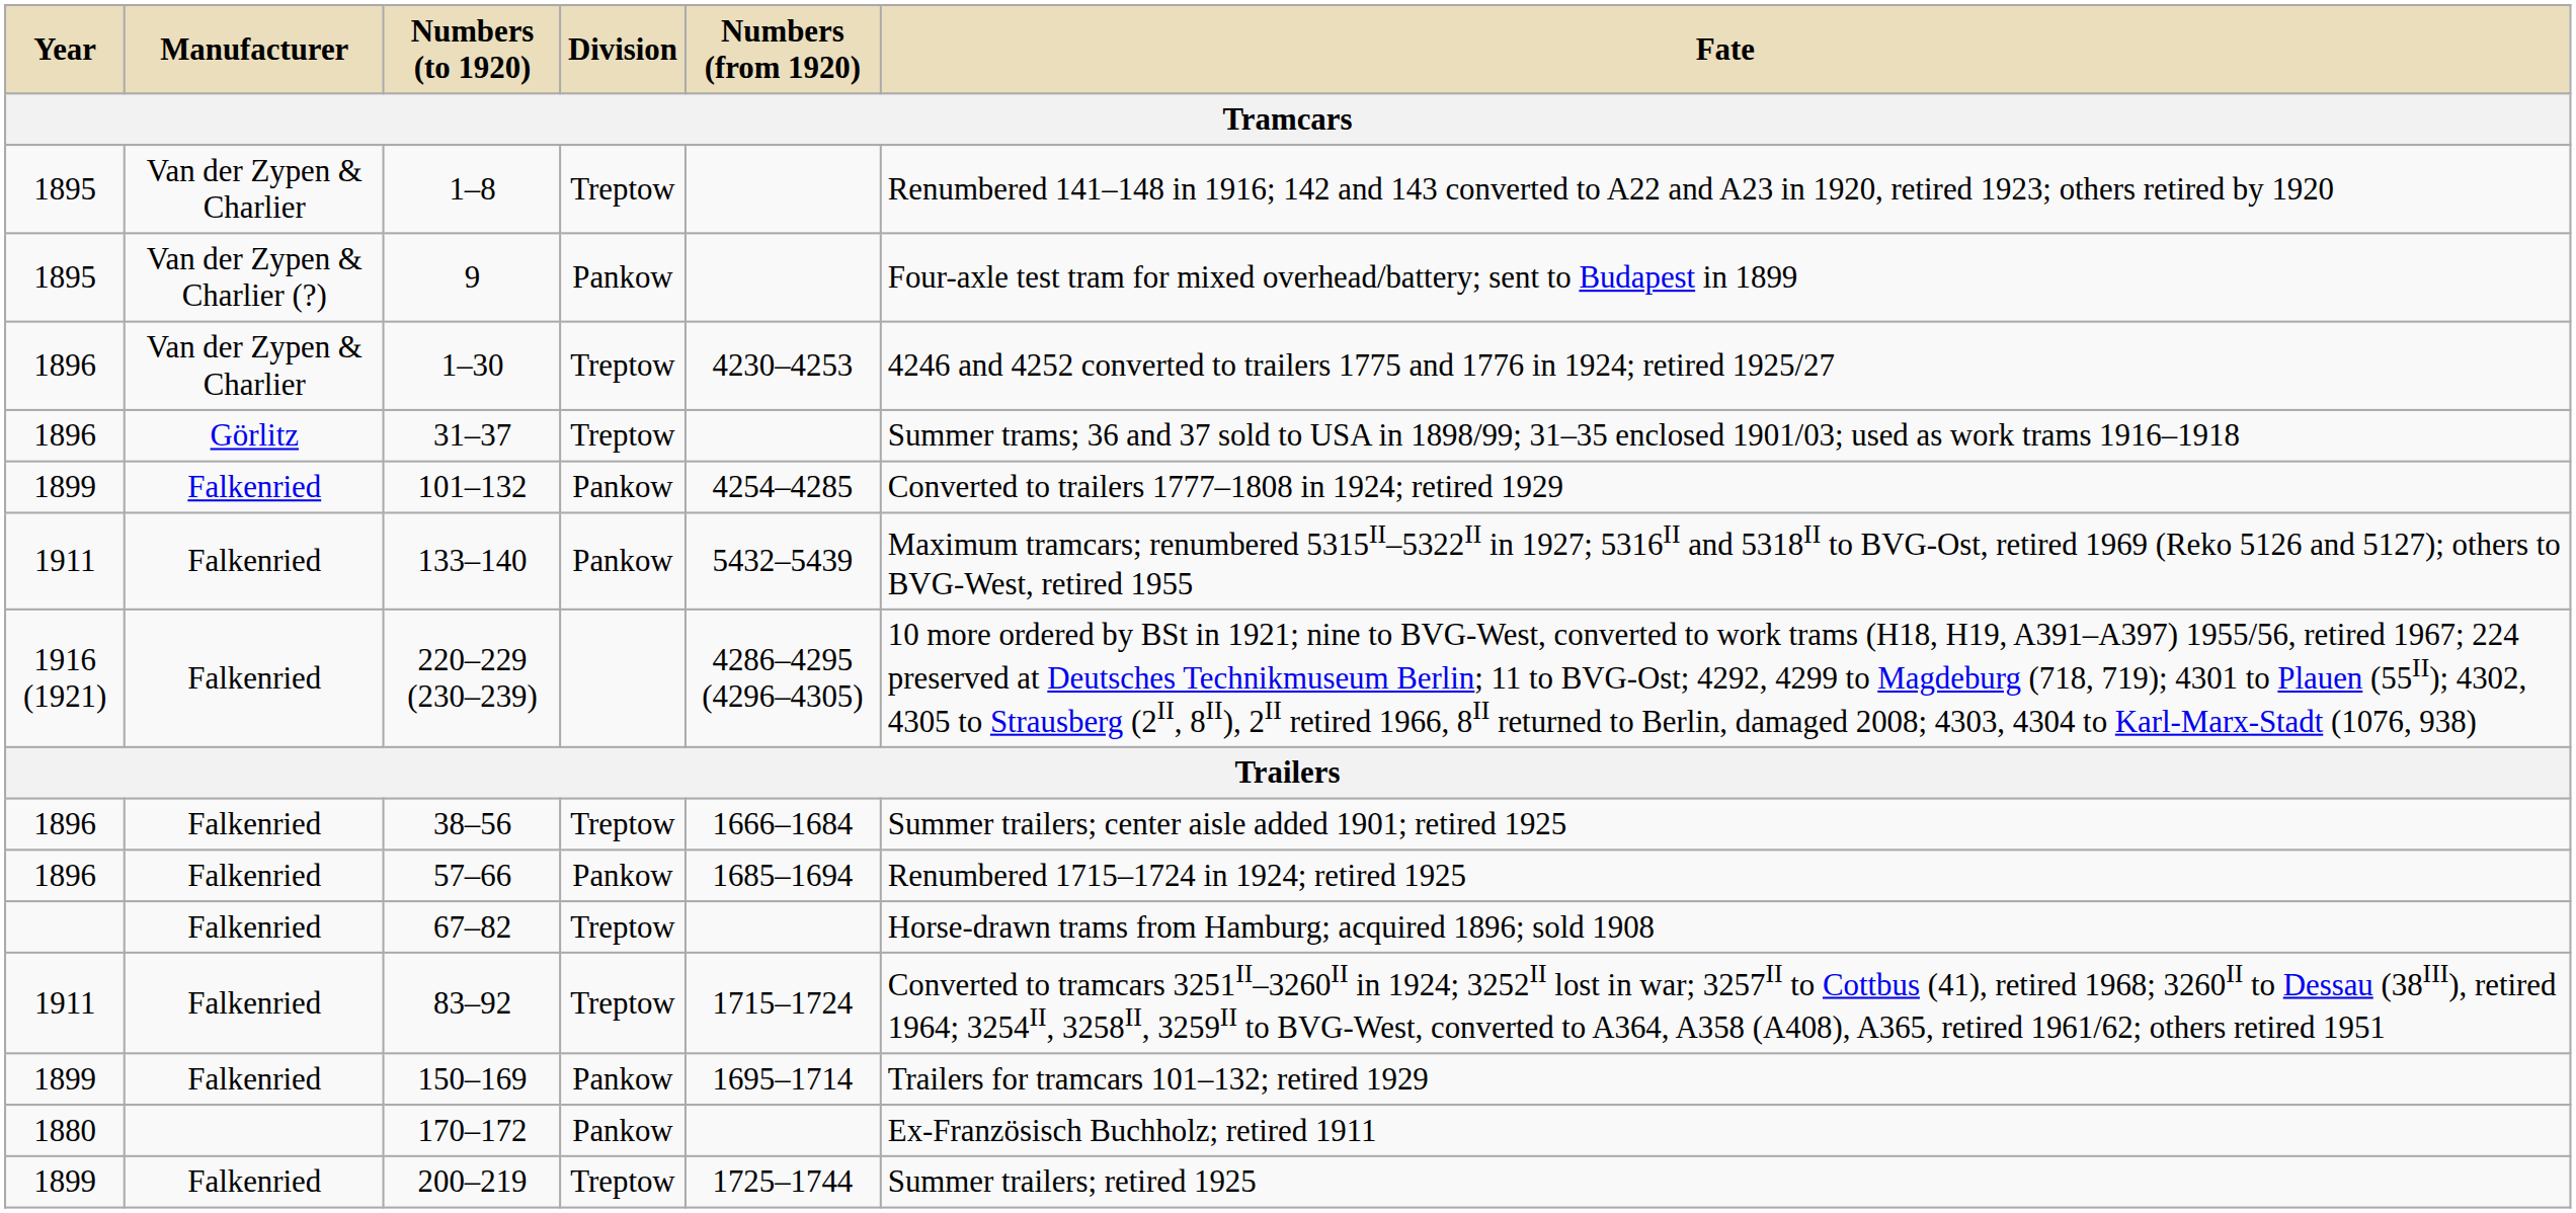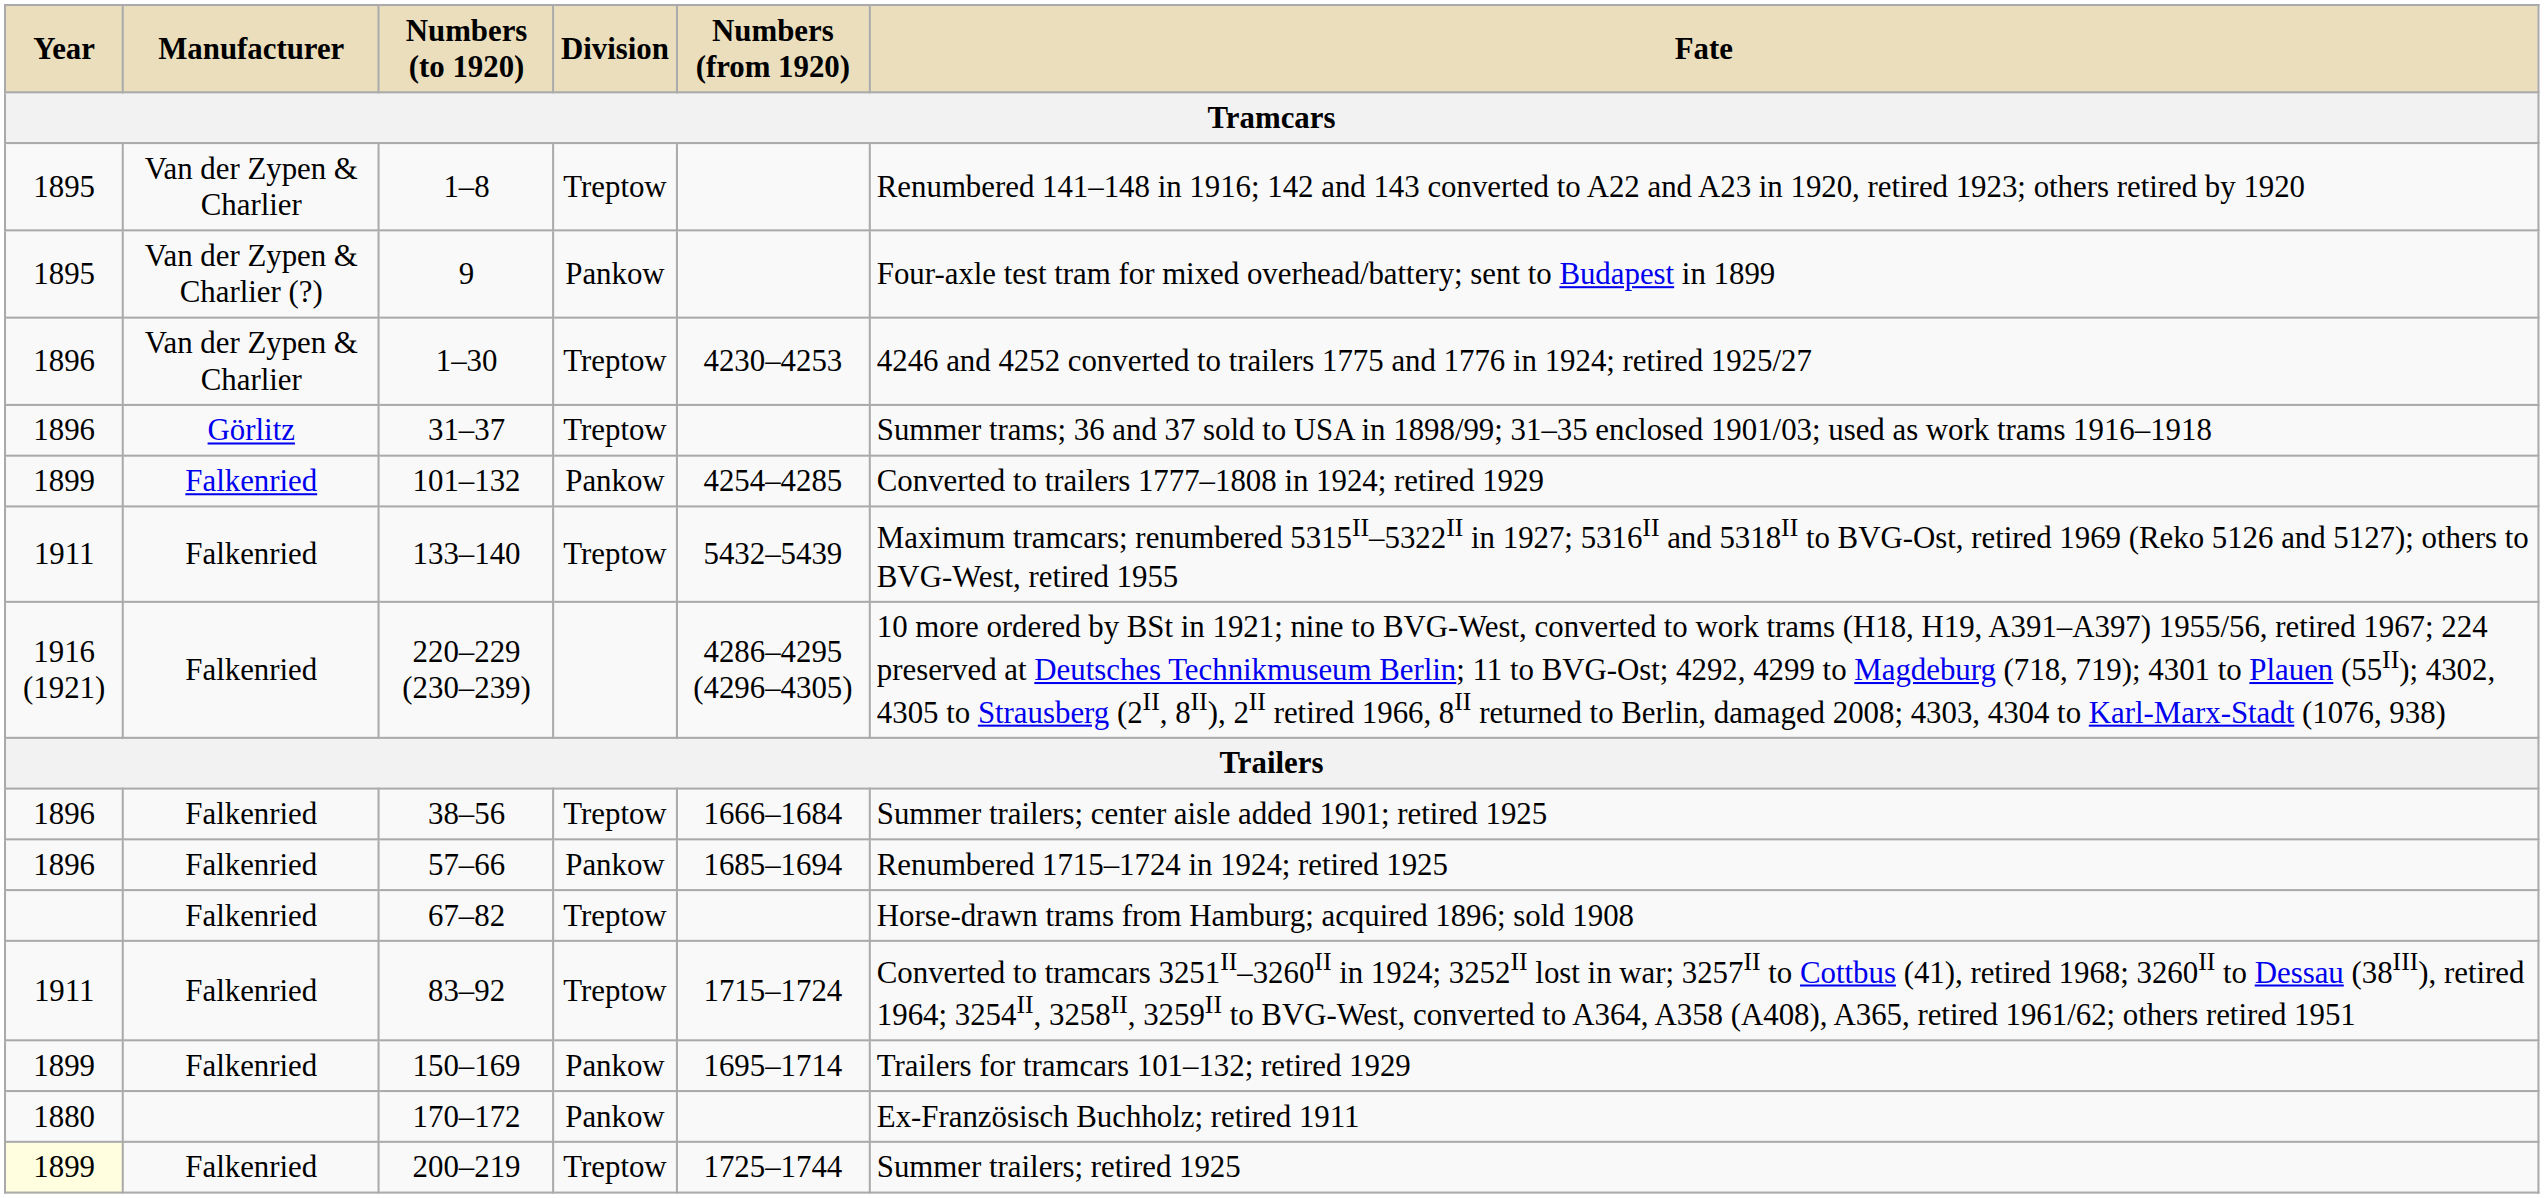 <table class="wikitable centered" style="font-size:95%; text-align:center;">
 <tr>
 <th style="background:#EADEBD;"><strong>Year</strong></th>
 <th style="background:#EADEBD;">Manufacturer</th>
 <th style="background:#EADEBD;">Numbers (to 1920)</th>
 <th style="background:#EADEBD;">Division</th>
 <th style="background:#EADEBD;">Numbers (from 1920)</th>
 <th style="background:#EADEBD;">Fate</th>
 </tr>
 <tr>
 <th colspan="6">Tramcars</th>
 </tr>
 <tr>
 <td>1895</td>
 <td>Van der Zypen & Charlier</td>
 <td>1–8</td>
 <td>Treptow</td>
 <td></td>
 <td align="left">Renumbered 141–148 in 1916; 142 and 143 converted to A22 and A23 in 1920, retired 1923; others retired by 1920</td>
 </tr>
 <tr>
 <td>1895</td>
 <td>Van der Zypen & Charlier (?)</td>
 <td>9</td>
 <td>Pankow</td>
 <td></td>
 <td align="left">Four-axle test tram for mixed overhead/battery; sent to <a href='#'>Budapest</a> in 1899</td>
 </tr>
 <tr>
 <td>1896</td>
 <td>Van der Zypen & Charlier</td>
 <td>1–30</td>
 <td>Treptow</td>
 <td>4230–4253</td>
 <td align="left">4246 and 4252 converted to trailers 1775 and 1776 in 1924; retired 1925/27</td>
 </tr>
 <tr>
 <td>1896</td>
 <td><a href='#'>Görlitz</a></td>
 <td>31–37</td>
 <td>Treptow</td>
 <td></td>
 <td align="left">Summer trams; 36 and 37 sold to USA in 1898/99; 31–35 enclosed 1901/03; used as work trams 1916–1918</td>
 </tr>
 <tr>
 <td>1899</td>
 <td><a href='#'>Falkenried</a></td>
 <td>101–132</td>
 <td>Pankow</td>
 <td>4254–4285</td>
 <td align="left">Converted to trailers 1777–1808 in 1924; retired 1929</td>
 </tr>
 <tr>
 <td>1911</td>
 <td>Falkenried</td>
 <td>133–140</td>
-<td>Pankow</td>
+<td>Treptow</td>
 <td>5432–5439</td>
 <td align="left">Maximum tramcars; renumbered 5315<sup>II</sup>–5322<sup>II</sup> in 1927; 5316<sup>II</sup> and 5318<sup>II</sup> to BVG-Ost, retired 1969 (Reko 5126 and 5127); others to BVG-West, retired 1955</td>
 </tr>
 <tr>
 <td>1916 (1921)</td>
 <td>Falkenried</td>
 <td>220–229 (230–239)</td>
 <td></td>
 <td>4286–4295 (4296–4305)</td>
 <td align="left">10 more ordered by BSt in 1921; nine to BVG-West, converted to work trams (H18, H19, A391–A397) 1955/56, retired 1967; 224 preserved at <a href='#'>Deutsches Technikmuseum Berlin</a>; 11 to BVG-Ost; 4292, 4299 to <a href='#'>Magdeburg</a> (718, 719); 4301 to <a href='#'>Plauen</a> (55<sup>II</sup>); 4302, 4305 to <a href='#'>Strausberg</a> (2<sup>II</sup>, 8<sup>II</sup>), 2<sup>II</sup> retired 1966, 8<sup>II</sup> returned to Berlin, damaged 2008; 4303, 4304 to <a href='#'>Karl-Marx-Stadt</a> (1076, 938)</td>
 </tr>
 <tr>
 <th colspan="6">Trailers</th>
 </tr>
 <tr>
 <td>1896</td>
 <td>Falkenried</td>
 <td>38–56</td>
 <td>Treptow</td>
 <td>1666–1684</td>
 <td align="left">Summer trailers; center aisle added 1901; retired 1925</td>
 </tr>
 <tr>
 <td>1896</td>
 <td>Falkenried</td>
 <td>57–66</td>
 <td>Pankow</td>
 <td>1685–1694</td>
 <td align="left">Renumbered 1715–1724 in 1924; retired 1925</td>
 </tr>
 <tr>
 <td></td>
 <td>Falkenried</td>
 <td>67–82</td>
 <td>Treptow</td>
 <td></td>
 <td align="left">Horse-drawn trams from Hamburg; acquired 1896; sold 1908</td>
 </tr>
 <tr>
 <td>1911</td>
 <td>Falkenried</td>
 <td>83–92</td>
 <td>Treptow</td>
 <td>1715–1724</td>
 <td align="left">Converted to tramcars 3251<sup>II</sup>–3260<sup>II</sup> in 1924; 3252<sup>II</sup> lost in war; 3257<sup>II</sup> to <a href='#'>Cottbus</a> (41), retired 1968; 3260<sup>II</sup> to <a href='#'>Dessau</a> (38<sup>III</sup>), retired 1964; 3254<sup>II</sup>, 3258<sup>II</sup>, 3259<sup>II</sup> to BVG-West, converted to A364, A358 (A408), A365, retired 1961/62; others retired 1951</td>
 </tr>
 <tr>
 <td>1899</td>
 <td>Falkenried</td>
 <td>150–169</td>
 <td>Pankow</td>
 <td>1695–1714</td>
 <td align="left">Trailers for tramcars 101–132; retired 1929</td>
 </tr>
 <tr>
 <td>1880</td>
 <td></td>
 <td>170–172</td>
 <td>Pankow</td>
 <td></td>
 <td align="left">Ex-Französisch Buchholz; retired 1911</td>
 </tr>
 <tr>
-<td>1899</td>
+<td style="background: lightyellow;">1899</td>
 <td>Falkenried</td>
 <td>200–219</td>
 <td>Treptow</td>
 <td>1725–1744</td>
 <td align="left">Summer trailers; retired 1925</td>
 </tr>
 </table>
